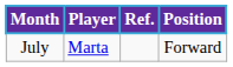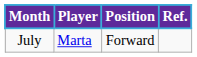 <table class="wikitable" style="text-align:center;">
 <tr>
 <th style="background:#5E299A; color:white; border:2px solid #3aadd9;">Month</th>
 <th style="background:#5E299A; color:white; border:2px solid #3aadd9;">Player</th>
+<th style="background:#5E299A; color:white; border:2px solid #3aadd9;">Position</th>
 <th style="background:#5E299A; color:white; border:2px solid #3aadd9;">Ref.</th>
-<th style="background:#5E299A; color:white; border:2px solid #3aadd9;">Position</th>
 </tr>
 <tr>
 <td>July</td>
 <td align="left"> <a href='#'>Marta</a></td>
+<td>Forward</td>
 <td></td>
-<td>Forward</td>
 </tr>
 </table>
